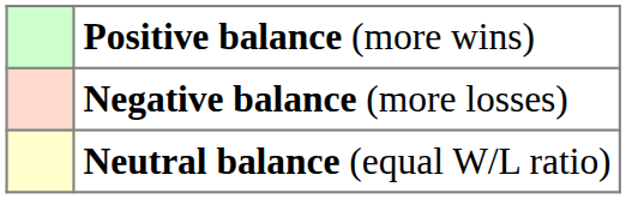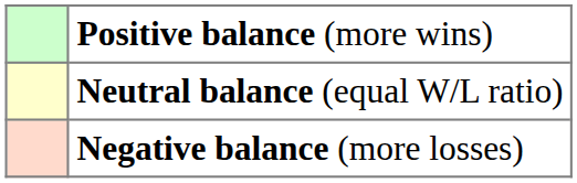 <table cellpadding="3" cellspacing="0" border="1" style="background:#f7f8ff; font-size:95%; border:gray solid 1px; border-collapse:collapse; text-align:center; float:right;">
 <tr>
 <td style="background:#cfc; width:20px;"></td>
 <td style="background:#fff; text-align:left;"><strong>Positive balance</strong> (more wins)</td>
 </tr>
 <tr>
+<td style="background:#ffc; width:20px;"></td>
+<td style="background:#fff; text-align:left;"><strong>Neutral balance</strong> (equal W/L ratio)</td>
+</tr>
+<tr>
 <td style="background:#ffdacc; width:20px;"></td>
 <td style="background:#fff; text-align:left;"><strong>Negative balance</strong> (more losses)</td>
 </tr>
-<tr>
-<td style="background:#ffc; width:20px;"></td>
-<td style="background:#fff; text-align:left;"><strong>Neutral balance</strong> (equal W/L ratio)</td>
-</tr>
 </table>
